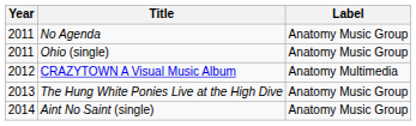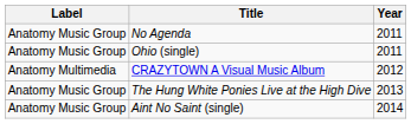 <table class="wikitable" border="1">
 <tr>
+<th><strong>Label</strong></th>
+<th><strong>Title</strong></th>
 <th><strong>Year</strong></th>
-<th><strong>Title</strong></th>
-<th><strong>Label</strong></th>
 </tr>
 <tr>
+<td>Anatomy Music Group</td>
+<td><em>No Agenda</em></td>
 <td>2011</td>
-<td><em>No Agenda</em></td>
-<td>Anatomy Music Group</td>
 </tr>
 <tr>
+<td>Anatomy Music Group</td>
+<td><em>Ohio</em> (single)</td>
 <td>2011</td>
-<td><em>Ohio</em> (single)</td>
-<td>Anatomy Music Group</td>
 </tr>
 <tr>
+<td>Anatomy Multimedia</td>
+<td><a href='#'>CRAZYTOWN A Visual Music Album</a></td>
 <td>2012</td>
-<td><a href='#'>CRAZYTOWN A Visual Music Album</a></td>
-<td>Anatomy Multimedia</td>
 </tr>
 <tr>
+<td>Anatomy Music Group</td>
+<td><em>The Hung White Ponies Live at the High Dive</em></td>
 <td>2013</td>
-<td><em>The Hung White Ponies Live at the High Dive</em></td>
-<td>Anatomy Music Group</td>
 </tr>
 <tr>
+<td>Anatomy Music Group</td>
+<td><em>Aint No Saint</em> (single)</td>
 <td>2014</td>
-<td><em>Aint No Saint</em> (single)</td>
-<td>Anatomy Music Group</td>
 </tr>
 </table>
